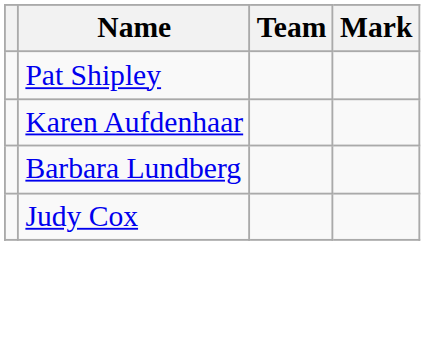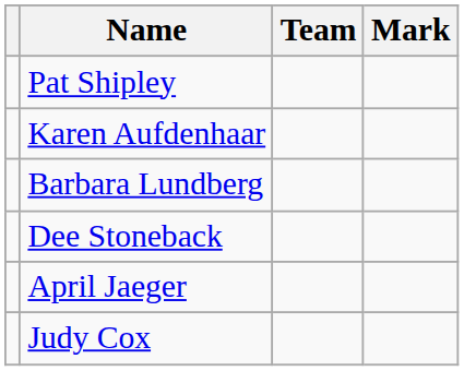 <table class=wikitable>
 <tr>
 <th></th>
 <th>Name</th>
 <th>Team</th>
 <th>Mark</th>
 </tr>
 <tr>
 <td></td>
 <td><a href='#'>Pat Shipley</a></td>
 <td></td>
 <td></td>
 </tr>
 <tr>
 <td></td>
 <td><a href='#'>Karen Aufdenhaar</a></td>
 <td></td>
 <td></td>
 </tr>
 <tr>
 <td></td>
 <td><a href='#'>Barbara Lundberg</a></td>
 <td></td>
 <td></td>
 </tr>
 <tr>
 <td></td>
+<td><a href='#'>Dee Stoneback</a></td>
+<td></td>
+<td></td>
+</tr>
+<tr>
+<td></td>
+<td><a href='#'>April Jaeger</a></td>
+<td></td>
+<td></td>
+</tr>
+<tr>
+<td></td>
 <td><a href='#'>Judy Cox</a></td>
 <td></td>
 <td></td>
 </tr>
 </table>
